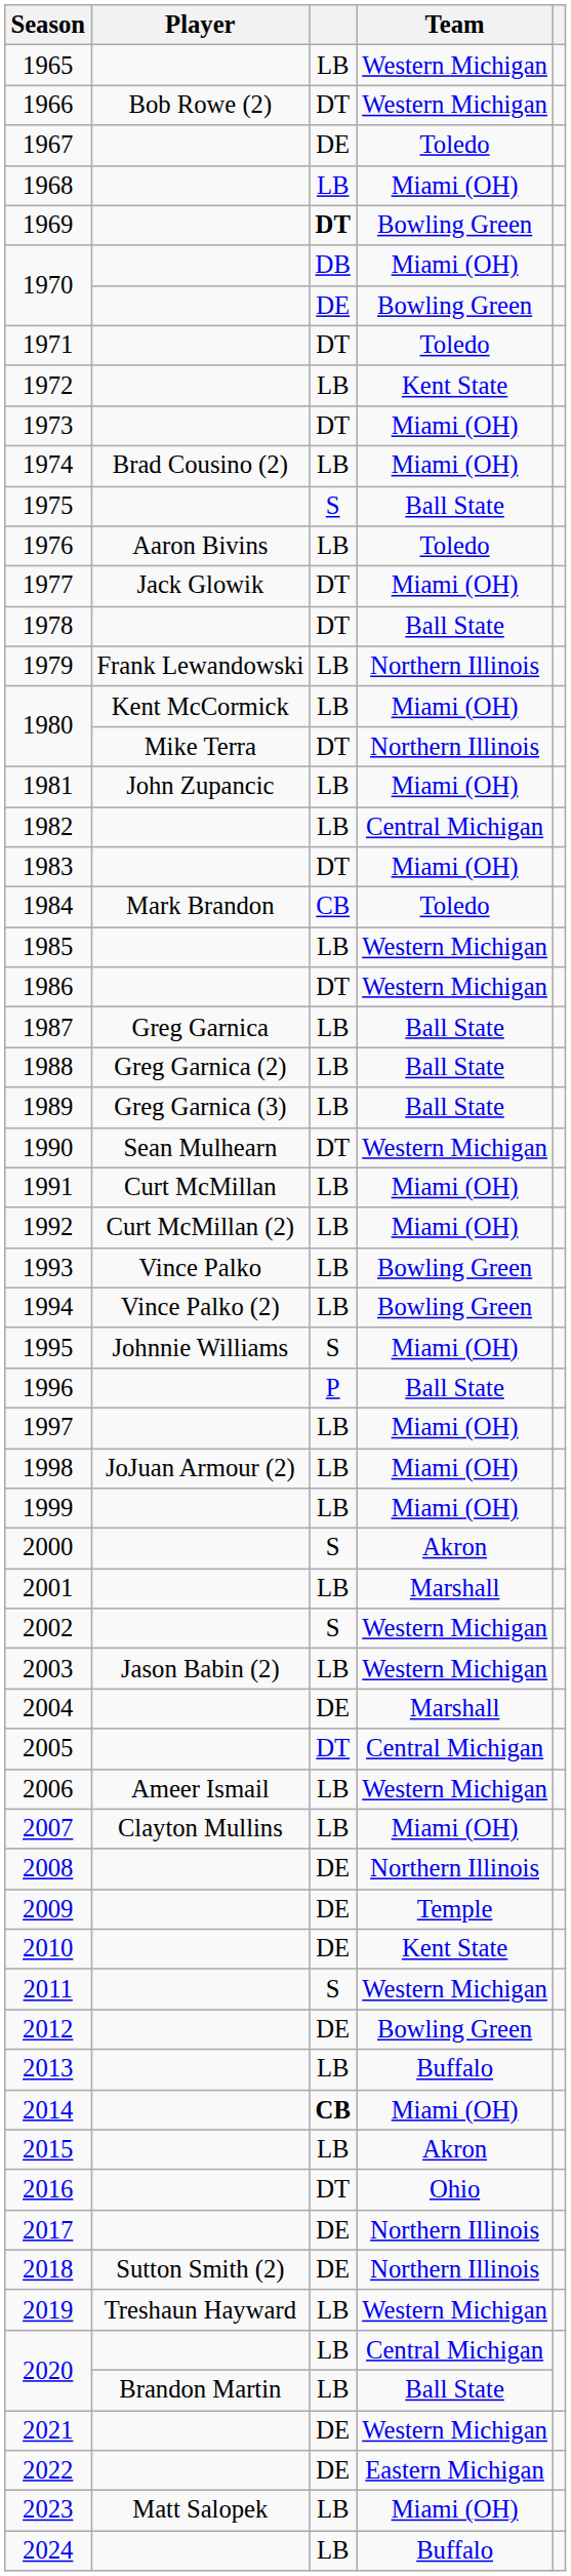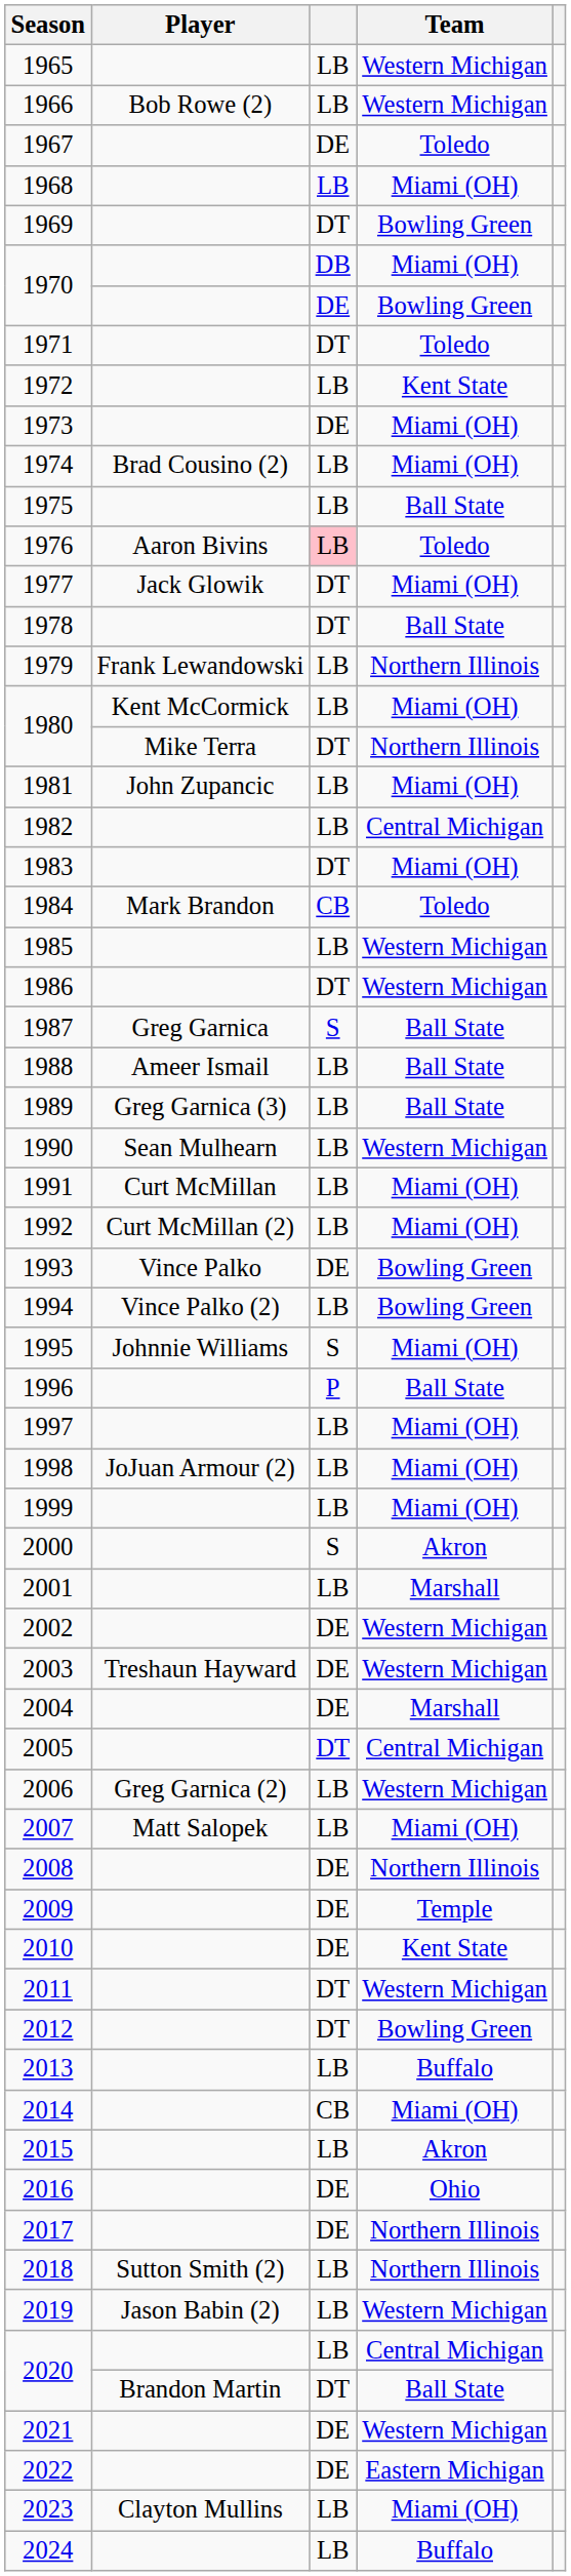 <table class="wikitable sortable" style="text-align: center;">
 <tr>
 <th>Season</th>
 <th>Player</th>
 <th></th>
 <th>Team</th>
 <th class="unsortable"></th>
 </tr>
 <tr>
 <td>1965</td>
 <td></td>
 <td>LB</td>
 <td><a href='#'>Western Michigan</a></td>
 <td></td>
 </tr>
 <tr>
 <td>1966</td>
 <td>Bob Rowe (2)</td>
-<td>DT</td>
+<td>LB</td>
 <td><a href='#'>Western Michigan</a></td>
 <td></td>
 </tr>
 <tr>
 <td>1967</td>
 <td></td>
 <td>DE</td>
 <td><a href='#'>Toledo</a></td>
 <td></td>
 </tr>
 <tr>
 <td>1968</td>
 <td></td>
 <td><a href='#'>LB</a></td>
 <td><a href='#'>Miami (OH)</a></td>
 <td></td>
 </tr>
 <tr>
 <td>1969</td>
 <td></td>
-<td><strong>DT</strong></td>
+<td>DT</td>
 <td><a href='#'>Bowling Green</a></td>
 <td></td>
 </tr>
 <tr>
 <td rowspan="2">1970</td>
 <td></td>
 <td><a href='#'>DB</a></td>
 <td><a href='#'>Miami (OH)</a></td>
 <td></td>
 </tr>
 <tr>
 <td></td>
 <td><a href='#'>DE</a></td>
 <td><a href='#'>Bowling Green</a></td>
 <td></td>
 </tr>
 <tr>
 <td>1971</td>
 <td></td>
 <td>DT</td>
 <td><a href='#'>Toledo</a></td>
 <td></td>
 </tr>
 <tr>
 <td>1972</td>
 <td></td>
 <td>LB</td>
 <td><a href='#'>Kent State</a></td>
 <td></td>
 </tr>
 <tr>
 <td>1973</td>
 <td></td>
-<td>DT</td>
+<td>DE</td>
 <td><a href='#'>Miami (OH)</a></td>
 <td></td>
 </tr>
 <tr>
 <td>1974</td>
 <td>Brad Cousino (2)</td>
 <td>LB</td>
 <td><a href='#'>Miami (OH)</a></td>
 <td></td>
 </tr>
 <tr>
 <td>1975</td>
 <td></td>
-<td><a href='#'>S</a></td>
+<td>LB</td>
 <td><a href='#'>Ball State</a></td>
 <td></td>
 </tr>
 <tr>
 <td>1976</td>
 <td>Aaron Bivins</td>
-<td>LB</td>
+<td style="background: pink;">LB</td>
 <td><a href='#'>Toledo</a></td>
 <td></td>
 </tr>
 <tr>
 <td>1977</td>
 <td>Jack Glowik</td>
 <td>DT</td>
 <td><a href='#'>Miami (OH)</a></td>
 <td></td>
 </tr>
 <tr>
 <td>1978</td>
 <td></td>
 <td>DT</td>
 <td><a href='#'>Ball State</a></td>
 <td></td>
 </tr>
 <tr>
 <td>1979</td>
 <td>Frank Lewandowski</td>
 <td>LB</td>
 <td><a href='#'>Northern Illinois</a></td>
 <td></td>
 </tr>
 <tr>
 <td rowspan="2">1980</td>
 <td>Kent McCormick</td>
 <td>LB</td>
 <td><a href='#'>Miami (OH)</a></td>
 <td></td>
 </tr>
 <tr>
 <td>Mike Terra</td>
 <td>DT</td>
 <td><a href='#'>Northern Illinois</a></td>
 <td></td>
 </tr>
 <tr>
 <td>1981</td>
 <td>John Zupancic</td>
 <td>LB</td>
 <td><a href='#'>Miami (OH)</a></td>
 <td></td>
 </tr>
 <tr>
 <td>1982</td>
 <td></td>
 <td>LB</td>
 <td><a href='#'>Central Michigan</a></td>
 <td></td>
 </tr>
 <tr>
 <td>1983</td>
 <td></td>
 <td>DT</td>
 <td><a href='#'>Miami (OH)</a></td>
 <td></td>
 </tr>
 <tr>
 <td>1984</td>
 <td>Mark Brandon</td>
 <td><a href='#'>CB</a></td>
 <td><a href='#'>Toledo</a></td>
 <td></td>
 </tr>
 <tr>
 <td>1985</td>
 <td></td>
 <td>LB</td>
 <td><a href='#'>Western Michigan</a></td>
 <td></td>
 </tr>
 <tr>
 <td>1986</td>
 <td></td>
 <td>DT</td>
 <td><a href='#'>Western Michigan</a></td>
 <td></td>
 </tr>
 <tr>
 <td>1987</td>
 <td>Greg Garnica</td>
-<td>LB</td>
+<td><a href='#'>S</a></td>
 <td><a href='#'>Ball State</a></td>
 <td></td>
 </tr>
 <tr>
 <td>1988</td>
-<td>Greg Garnica (2)</td>
+<td>Ameer Ismail</td>
 <td>LB</td>
 <td><a href='#'>Ball State</a></td>
 <td></td>
 </tr>
 <tr>
 <td>1989</td>
 <td>Greg Garnica (3)</td>
 <td>LB</td>
 <td><a href='#'>Ball State</a></td>
 <td></td>
 </tr>
 <tr>
 <td>1990</td>
 <td>Sean Mulhearn</td>
-<td>DT</td>
+<td>LB</td>
 <td><a href='#'>Western Michigan</a></td>
 <td></td>
 </tr>
 <tr>
 <td>1991</td>
 <td>Curt McMillan</td>
 <td>LB</td>
 <td><a href='#'>Miami (OH)</a></td>
 <td></td>
 </tr>
 <tr>
 <td>1992</td>
 <td>Curt McMillan (2)</td>
 <td>LB</td>
 <td><a href='#'>Miami (OH)</a></td>
 <td></td>
 </tr>
 <tr>
 <td>1993</td>
 <td>Vince Palko</td>
-<td>LB</td>
+<td>DE</td>
 <td><a href='#'>Bowling Green</a></td>
 <td></td>
 </tr>
 <tr>
 <td>1994</td>
 <td>Vince Palko (2)</td>
 <td>LB</td>
 <td><a href='#'>Bowling Green</a></td>
 <td></td>
 </tr>
 <tr>
 <td>1995</td>
 <td>Johnnie Williams</td>
 <td>S</td>
 <td><a href='#'>Miami (OH)</a></td>
 <td></td>
 </tr>
 <tr>
 <td>1996</td>
 <td></td>
 <td><a href='#'>P</a></td>
 <td><a href='#'>Ball State</a></td>
 <td></td>
 </tr>
 <tr>
 <td>1997</td>
 <td></td>
 <td>LB</td>
 <td><a href='#'>Miami (OH)</a></td>
 <td></td>
 </tr>
 <tr>
 <td>1998</td>
 <td>JoJuan Armour (2)</td>
 <td>LB</td>
 <td><a href='#'>Miami (OH)</a></td>
 <td></td>
 </tr>
 <tr>
 <td>1999</td>
 <td></td>
 <td>LB</td>
 <td><a href='#'>Miami (OH)</a></td>
 <td></td>
 </tr>
 <tr>
 <td>2000</td>
 <td></td>
 <td>S</td>
 <td><a href='#'>Akron</a></td>
 <td></td>
 </tr>
 <tr>
 <td>2001</td>
 <td></td>
 <td>LB</td>
 <td><a href='#'>Marshall</a></td>
 <td></td>
 </tr>
 <tr>
 <td>2002</td>
 <td></td>
-<td>S</td>
+<td>DE</td>
 <td><a href='#'>Western Michigan</a></td>
 <td></td>
 </tr>
 <tr>
 <td>2003</td>
-<td>Jason Babin (2)</td>
-<td>LB</td>
+<td>Treshaun Hayward</td>
+<td>DE</td>
 <td><a href='#'>Western Michigan</a></td>
 <td></td>
 </tr>
 <tr>
 <td>2004</td>
 <td></td>
 <td>DE</td>
 <td><a href='#'>Marshall</a></td>
 <td></td>
 </tr>
 <tr>
 <td>2005</td>
 <td></td>
 <td><a href='#'>DT</a></td>
 <td><a href='#'>Central Michigan</a></td>
 <td></td>
 </tr>
 <tr>
 <td>2006</td>
-<td>Ameer Ismail</td>
+<td>Greg Garnica (2)</td>
 <td>LB</td>
 <td><a href='#'>Western Michigan</a></td>
 <td></td>
 </tr>
 <tr>
 <td><a href='#'>2007</a></td>
-<td>Clayton Mullins</td>
+<td>Matt Salopek</td>
 <td>LB</td>
 <td><a href='#'>Miami (OH)</a></td>
 <td></td>
 </tr>
 <tr>
 <td><a href='#'>2008</a></td>
 <td></td>
 <td>DE</td>
 <td><a href='#'>Northern Illinois</a></td>
 <td></td>
 </tr>
 <tr>
 <td><a href='#'>2009</a></td>
 <td></td>
 <td>DE</td>
 <td><a href='#'>Temple</a></td>
 <td></td>
 </tr>
 <tr>
 <td><a href='#'>2010</a></td>
 <td></td>
 <td>DE</td>
 <td><a href='#'>Kent State</a></td>
 <td></td>
 </tr>
 <tr>
 <td><a href='#'>2011</a></td>
 <td></td>
-<td>S</td>
+<td>DT</td>
 <td><a href='#'>Western Michigan</a></td>
 <td></td>
 </tr>
 <tr>
 <td><a href='#'>2012</a></td>
 <td></td>
-<td>DE</td>
+<td>DT</td>
 <td><a href='#'>Bowling Green</a></td>
 <td></td>
 </tr>
 <tr>
 <td><a href='#'>2013</a></td>
 <td></td>
 <td>LB</td>
 <td><a href='#'>Buffalo</a></td>
 <td></td>
 </tr>
 <tr>
 <td><a href='#'>2014</a></td>
 <td></td>
-<td><strong>CB</strong></td>
+<td>CB</td>
 <td><a href='#'>Miami (OH)</a></td>
 <td></td>
 </tr>
 <tr>
 <td><a href='#'>2015</a></td>
 <td></td>
 <td>LB</td>
 <td><a href='#'>Akron</a></td>
 <td></td>
 </tr>
 <tr>
 <td><a href='#'>2016</a></td>
 <td></td>
-<td>DT</td>
+<td>DE</td>
 <td><a href='#'>Ohio</a></td>
 <td></td>
 </tr>
 <tr>
 <td><a href='#'>2017</a></td>
 <td></td>
 <td>DE</td>
 <td><a href='#'>Northern Illinois</a></td>
 <td></td>
 </tr>
 <tr>
 <td><a href='#'>2018</a></td>
 <td>Sutton Smith (2)</td>
-<td>DE</td>
+<td>LB</td>
 <td><a href='#'>Northern Illinois</a></td>
 <td></td>
 </tr>
 <tr>
 <td><a href='#'>2019</a></td>
-<td>Treshaun Hayward</td>
+<td>Jason Babin (2)</td>
 <td>LB</td>
 <td><a href='#'>Western Michigan</a></td>
 <td></td>
 </tr>
 <tr>
 <td rowspan="2"><a href='#'>2020</a></td>
 <td></td>
 <td>LB</td>
 <td><a href='#'>Central Michigan</a></td>
 <td rowspan="2"></td>
 </tr>
 <tr>
 <td>Brandon Martin</td>
-<td>LB</td>
+<td>DT</td>
 <td><a href='#'>Ball State</a></td>
 </tr>
 <tr>
 <td><a href='#'>2021</a></td>
 <td></td>
 <td>DE</td>
 <td><a href='#'>Western Michigan</a></td>
 <td></td>
 </tr>
 <tr>
 <td><a href='#'>2022</a></td>
 <td></td>
 <td>DE</td>
 <td><a href='#'>Eastern Michigan</a></td>
 <td></td>
 </tr>
 <tr>
 <td><a href='#'>2023</a></td>
-<td>Matt Salopek</td>
+<td>Clayton Mullins</td>
 <td>LB</td>
 <td><a href='#'>Miami (OH)</a></td>
 <td></td>
 </tr>
 <tr>
 <td><a href='#'>2024</a></td>
 <td></td>
 <td>LB</td>
 <td><a href='#'>Buffalo</a></td>
 <td></td>
 </tr>
 </table>
